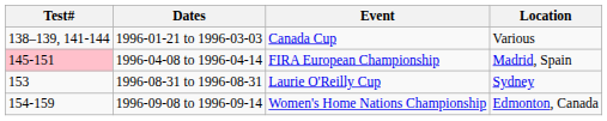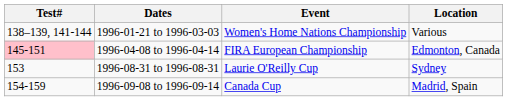 <table class="wikitable">
 <tr>
 <th>Test#</th>
 <th>Dates</th>
 <th>Event</th>
 <th>Location</th>
 </tr>
 <tr>
 <td>138–139, 141-144</td>
 <td>1996-01-21 to 1996-03-03</td>
-<td><a href='#'>Canada Cup</a></td>
+<td><a href='#'>Women's Home Nations Championship</a></td>
 <td>Various</td>
 </tr>
 <tr>
 <td style="background: pink;">145-151</td>
 <td>1996-04-08 to 1996-04-14</td>
 <td><a href='#'>FIRA European Championship</a></td>
-<td><a href='#'>Madrid</a>, Spain</td>
+<td><a href='#'>Edmonton</a>, Canada</td>
 </tr>
 <tr>
 <td>153</td>
 <td>1996-08-31 to 1996-08-31</td>
 <td><a href='#'>Laurie O'Reilly Cup</a></td>
 <td><a href='#'>Sydney</a></td>
 </tr>
 <tr>
 <td>154-159</td>
 <td>1996-09-08 to 1996-09-14</td>
-<td><a href='#'>Women's Home Nations Championship</a></td>
-<td><a href='#'>Edmonton</a>, Canada</td>
+<td><a href='#'>Canada Cup</a></td>
+<td><a href='#'>Madrid</a>, Spain</td>
 </tr>
 </table>
